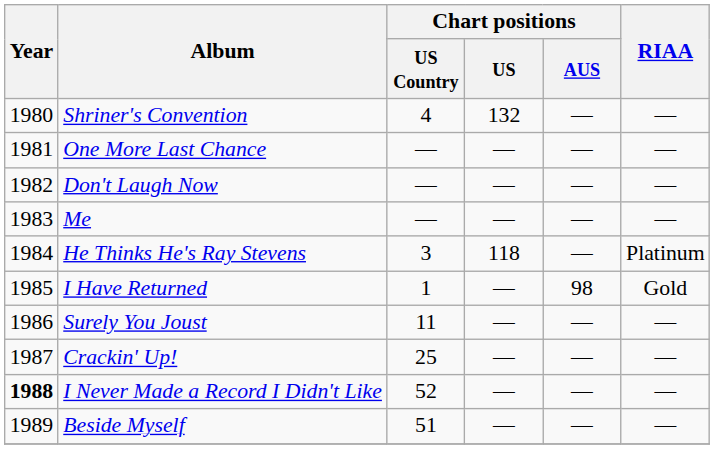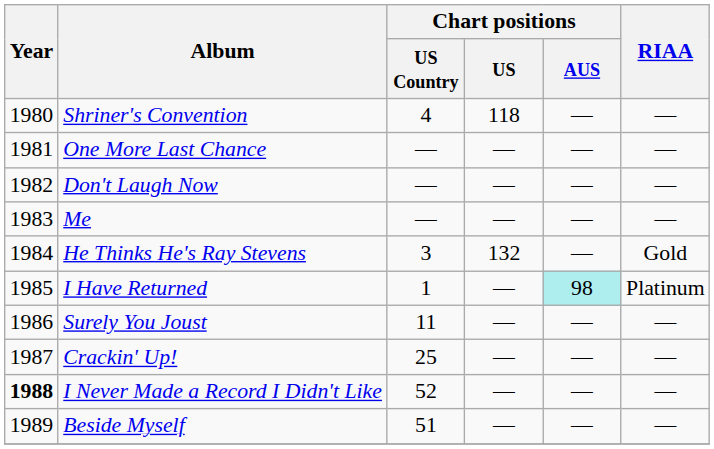 <table class="wikitable">
 <tr>
 <th rowspan="2">Year</th>
 <th rowspan="2">Album</th>
 <th colspan="3">Chart positions</th>
 <th rowspan="2"><a href='#'>RIAA</a></th>
 </tr>
 <tr>
 <th width="50"><small>US Country</small></th>
 <th width="50"><small>US</small></th>
 <th width="50"><small><a href='#'>AUS</a></small></th>
 </tr>
 <tr>
 <td rowspan="1">1980</td>
 <td><em><a href='#'>Shriner's Convention</a></em></td>
 <td align="center">4</td>
-<td align="center">132</td>
+<td align="center">118</td>
 <td align="center">—</td>
 <td align="center">—</td>
 </tr>
 <tr>
 <td rowspan="1">1981</td>
 <td><em><a href='#'>One More Last Chance</a></em></td>
 <td align="center">—</td>
 <td align="center">—</td>
 <td align="center">—</td>
 <td align="center">—</td>
 </tr>
 <tr>
 <td rowspan="1">1982</td>
 <td><em><a href='#'>Don't Laugh Now</a></em></td>
 <td align="center">—</td>
 <td align="center">—</td>
 <td align="center">—</td>
 <td align="center">—</td>
 </tr>
 <tr>
 <td rowspan="1">1983</td>
 <td><em><a href='#'>Me</a></em></td>
 <td align="center">—</td>
 <td align="center">—</td>
 <td align="center">—</td>
 <td align="center">—</td>
 </tr>
 <tr>
 <td rowspan="1">1984</td>
 <td><em><a href='#'>He Thinks He's Ray Stevens</a></em></td>
 <td align="center">3</td>
-<td align="center">118</td>
+<td align="center">132</td>
 <td align="center">—</td>
-<td align="center">Platinum</td>
+<td align="center">Gold</td>
 </tr>
 <tr>
 <td rowspan="1">1985</td>
 <td><em><a href='#'>I Have Returned</a></em></td>
 <td align="center">1</td>
 <td align="center">—</td>
-<td align="center">98</td>
-<td align="center">Gold</td>
+<td align="center" style="background: paleturquoise;">98</td>
+<td align="center">Platinum</td>
 </tr>
 <tr>
 <td rowspan="1">1986</td>
 <td><em><a href='#'>Surely You Joust</a></em></td>
 <td align="center">11</td>
 <td align="center">—</td>
 <td align="center">—</td>
 <td align="center">—</td>
 </tr>
 <tr>
 <td rowspan="1">1987</td>
 <td><em><a href='#'>Crackin' Up!</a></em></td>
 <td align="center">25</td>
 <td align="center">—</td>
 <td align="center">—</td>
 <td align="center">—</td>
 </tr>
 <tr>
 <td><strong>1988</strong></td>
 <td><em><a href='#'>I Never Made a Record I Didn't Like</a></em></td>
 <td align="center">52</td>
 <td align="center">—</td>
 <td align="center">—</td>
 <td align="center">—</td>
 </tr>
 <tr>
 <td rowspan="1">1989</td>
 <td><em><a href='#'>Beside Myself</a></em></td>
 <td align="center">51</td>
 <td align="center">—</td>
 <td align="center">—</td>
 <td align="center">—</td>
 </tr>
 <tr>
 </tr>
 </table>
